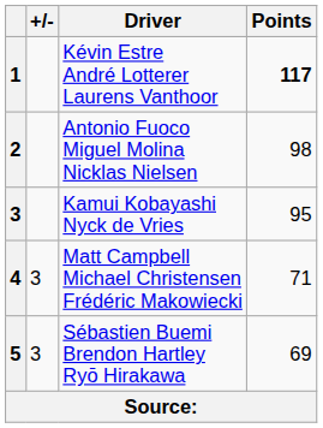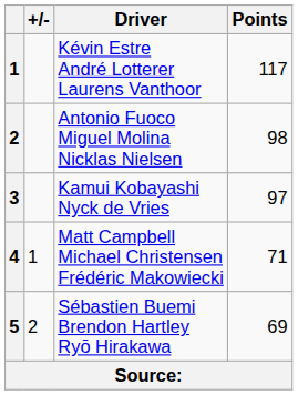 <table class="wikitable" style="font-size:95%;">
 <tr>
 <th></th>
 <th>+/-</th>
 <th>Driver</th>
 <th>Points</th>
 </tr>
 <tr>
 <th>1</th>
 <td></td>
 <td> <a href='#'>Kévin Estre</a><br> <a href='#'>André Lotterer</a><br> <a href='#'>Laurens Vanthoor</a></td>
-<td align="right"><strong>117</strong></td>
+<td align="right">117</td>
 </tr>
 <tr>
 <th>2</th>
 <td></td>
 <td> <a href='#'>Antonio Fuoco</a><br> <a href='#'>Miguel Molina</a><br> <a href='#'>Nicklas Nielsen</a></td>
 <td align="right">98</td>
 </tr>
 <tr>
 <th>3</th>
 <td></td>
 <td> <a href='#'>Kamui Kobayashi</a><br> <a href='#'>Nyck de Vries</a></td>
-<td align="right">95</td>
+<td align="right">97</td>
 </tr>
 <tr>
 <th>4</th>
-<td> 3</td>
+<td> 1</td>
 <td> <a href='#'>Matt Campbell</a><br> <a href='#'>Michael Christensen</a><br> <a href='#'>Frédéric Makowiecki</a></td>
 <td align="right">71</td>
 </tr>
 <tr>
 <th>5</th>
-<td> 3</td>
+<td> 2</td>
 <td> <a href='#'>Sébastien Buemi</a><br> <a href='#'>Brendon Hartley</a><br> <a href='#'>Ryō Hirakawa</a></td>
 <td align="right">69</td>
 </tr>
 <tr>
 <th colspan=4>Source:</th>
 </tr>
 </table>
